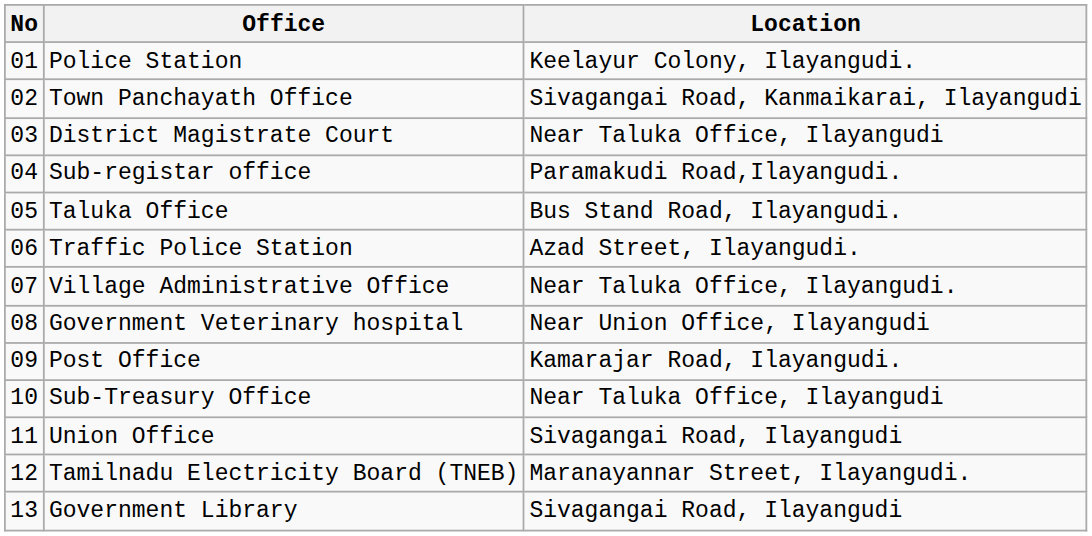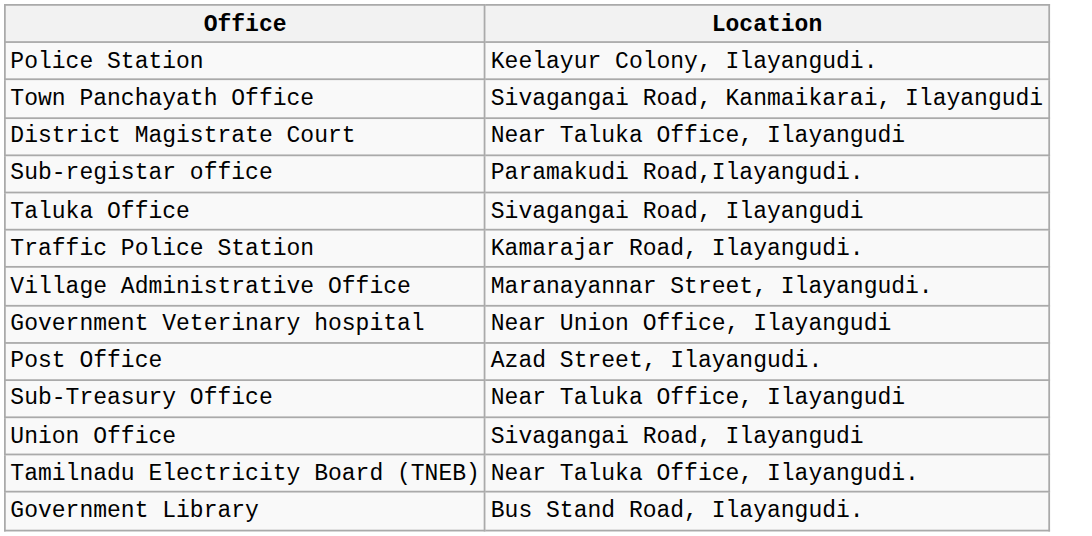 <table class="wikitable">
 <tr>
-<th>No</th>
 <th>Office</th>
 <th>Location</th>
 </tr>
 <tr>
-<td>01</td>
 <td>Police Station</td>
 <td>Keelayur Colony, Ilayangudi.</td>
 </tr>
 <tr>
-<td>02</td>
 <td>Town Panchayath Office</td>
 <td>Sivagangai Road, Kanmaikarai, Ilayangudi</td>
 </tr>
 <tr>
-<td>03</td>
 <td>District Magistrate Court</td>
 <td>Near Taluka Office, Ilayangudi</td>
 </tr>
 <tr>
-<td>04</td>
 <td>Sub-registar office</td>
 <td>Paramakudi Road,Ilayangudi.</td>
 </tr>
 <tr>
-<td>05</td>
 <td>Taluka Office</td>
-<td>Bus Stand Road, Ilayangudi.</td>
+<td>Sivagangai Road, Ilayangudi</td>
 </tr>
 <tr>
-<td>06</td>
 <td>Traffic Police Station</td>
-<td>Azad Street, Ilayangudi.</td>
+<td>Kamarajar Road, Ilayangudi.</td>
 </tr>
 <tr>
-<td>07</td>
 <td>Village Administrative Office</td>
-<td>Near Taluka Office, Ilayangudi.</td>
+<td>Maranayannar Street, Ilayangudi.</td>
 </tr>
 <tr>
-<td>08</td>
 <td>Government Veterinary hospital</td>
 <td>Near Union Office, Ilayangudi</td>
 </tr>
 <tr>
-<td>09</td>
 <td>Post Office</td>
-<td>Kamarajar Road, Ilayangudi.</td>
+<td>Azad Street, Ilayangudi.</td>
 </tr>
 <tr>
-<td>10</td>
 <td>Sub-Treasury Office</td>
 <td>Near Taluka Office, Ilayangudi</td>
 </tr>
 <tr>
-<td>11</td>
 <td>Union Office</td>
 <td>Sivagangai Road, Ilayangudi</td>
 </tr>
 <tr>
-<td>12</td>
 <td>Tamilnadu Electricity Board (TNEB)</td>
-<td>Maranayannar Street, Ilayangudi.</td>
+<td>Near Taluka Office, Ilayangudi.</td>
 </tr>
 <tr>
-<td>13</td>
 <td>Government Library</td>
-<td>Sivagangai Road, Ilayangudi</td>
+<td>Bus Stand Road, Ilayangudi.</td>
 </tr>
 </table>
